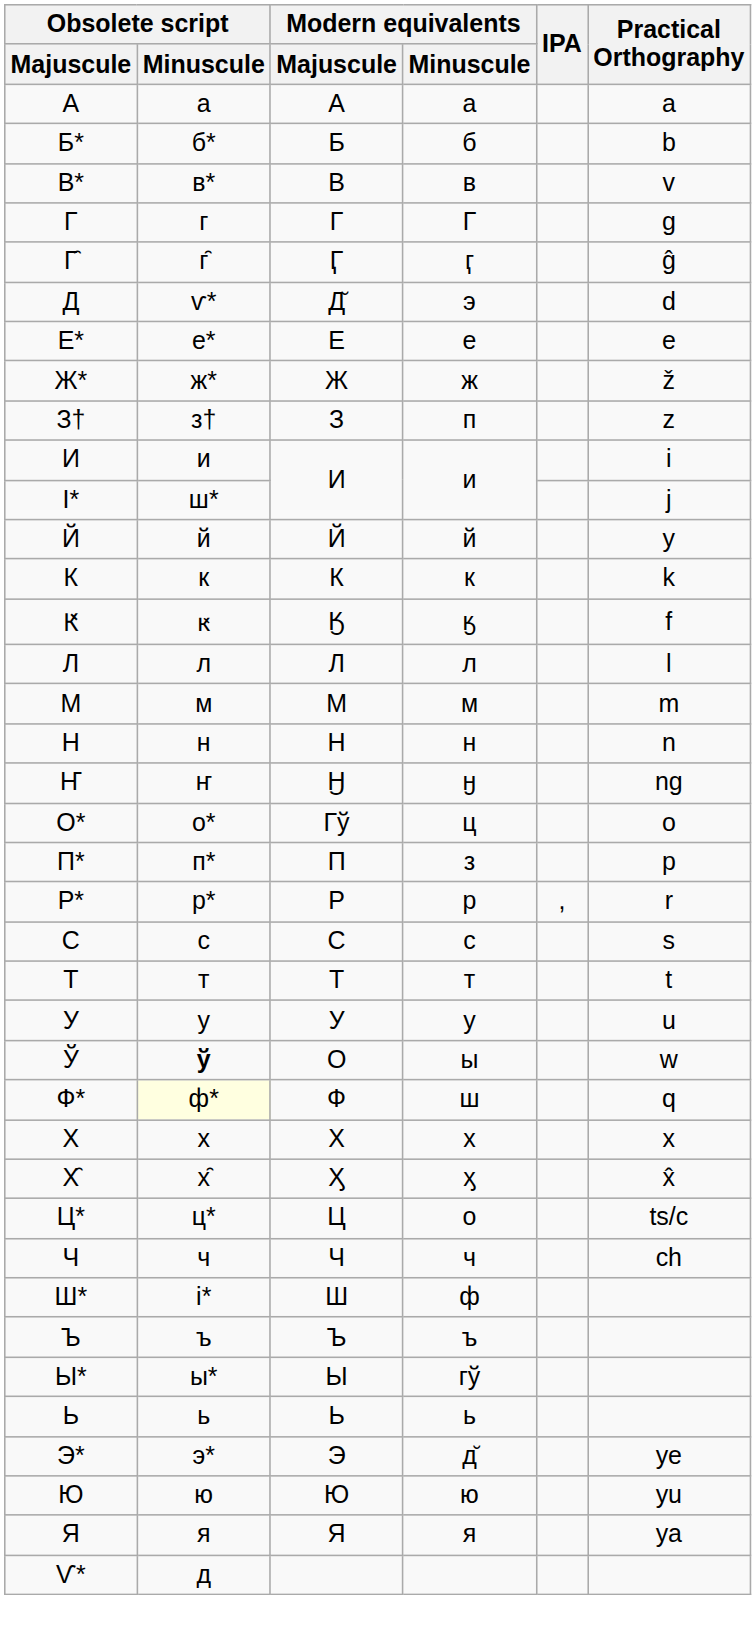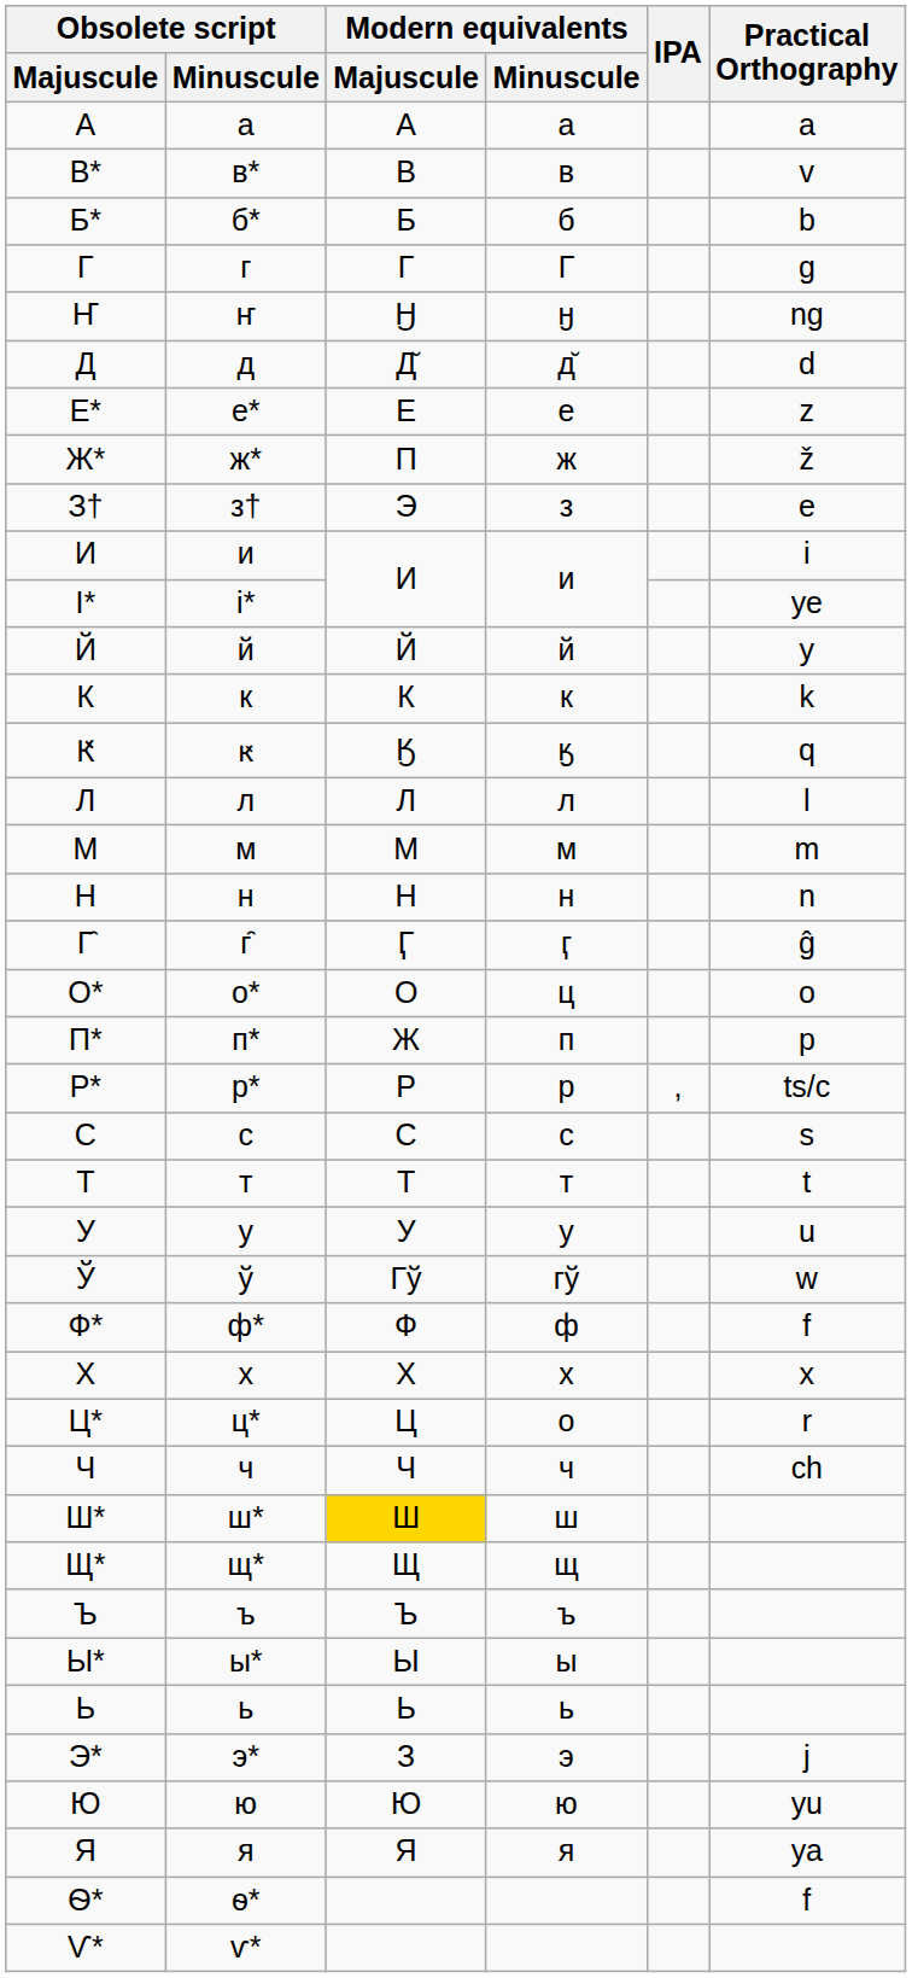 <table class="wikitable" style="text-align:center;">
 <tr>
 <th colspan="2">Obsolete script</th>
 <th colspan="2">Modern equivalents</th>
 <th rowspan="2">IPA</th>
 <th rowspan="2">Practical<br>Orthography</th>
 </tr>
 <tr>
 <th>Majuscule</th>
 <th>Minuscule</th>
 <th>Majuscule</th>
 <th>Minuscule</th>
 </tr>
 <tr>
 <td>А</td>
 <td>а</td>
 <td>А</td>
 <td>а</td>
 <td></td>
 <td>a</td>
 </tr>
 <tr>
+<td>В*</td>
+<td>в*</td>
+<td>В</td>
+<td>в</td>
+<td></td>
+<td>v</td>
+</tr>
+<tr>
 <td>Б*</td>
 <td>б*</td>
 <td>Б</td>
 <td>б</td>
 <td></td>
 <td>b</td>
-</tr>
-<tr>
-<td>В*</td>
-<td>в*</td>
-<td>В</td>
-<td>в</td>
-<td></td>
-<td>v</td>
 </tr>
 <tr>
 <td>Г</td>
 <td>г</td>
 <td>Г</td>
 <td>Г</td>
 <td></td>
 <td>g</td>
 </tr>
 <tr>
-<td>Г̑</td>
-<td>г̑</td>
-<td>Ӷ</td>
-<td>ӷ</td>
+<td>Ҥ</td>
+<td>ҥ</td>
+<td>Ӈ</td>
+<td>ӈ</td>
 <td></td>
-<td>ĝ</td>
+<td>ng</td>
 </tr>
 <tr>
 <td>Д</td>
-<td>ѵ*</td>
+<td>д</td>
 <td>Д̆</td>
-<td>э</td>
+<td>д̆</td>
 <td></td>
 <td>d</td>
 </tr>
 <tr>
 <td>Е*</td>
 <td>е*</td>
 <td>Е</td>
 <td>е</td>
 <td></td>
-<td>e</td>
+<td>z</td>
 </tr>
 <tr>
 <td>Ж*</td>
 <td>ж*</td>
-<td>Ж</td>
+<td>П</td>
 <td>ж</td>
 <td></td>
 <td>ž</td>
 </tr>
 <tr>
 <td>З†</td>
 <td>з†</td>
-<td>З</td>
-<td>п</td>
+<td>Э</td>
+<td>з</td>
 <td></td>
-<td>z</td>
+<td>e</td>
 </tr>
 <tr>
 <td>И</td>
 <td>и</td>
 <td rowspan="2">И</td>
 <td rowspan="2">и</td>
 <td></td>
 <td>i</td>
 </tr>
 <tr>
 <td>І*</td>
-<td>ш*</td>
+<td>і*</td>
 <td></td>
-<td>j</td>
+<td>ye</td>
 </tr>
 <tr>
 <td>Й</td>
 <td>й</td>
 <td>Й</td>
 <td>й</td>
 <td></td>
 <td>y</td>
 </tr>
 <tr>
 <td>К</td>
 <td>к</td>
 <td>К</td>
 <td>к</td>
 <td></td>
 <td>k</td>
 </tr>
 <tr>
 <td>Ԟ</td>
 <td>ԟ</td>
 <td>Ӄ</td>
 <td>ӄ</td>
 <td></td>
-<td>f</td>
+<td>q</td>
 </tr>
 <tr>
 <td>Л</td>
 <td>л</td>
 <td>Л</td>
 <td>л</td>
 <td></td>
 <td>l</td>
 </tr>
 <tr>
 <td>М</td>
 <td>м</td>
 <td>М</td>
 <td>м</td>
 <td></td>
 <td>m</td>
 </tr>
 <tr>
 <td>Н</td>
 <td>н</td>
 <td>Н</td>
 <td>н</td>
 <td></td>
 <td>n</td>
 </tr>
 <tr>
-<td>Ҥ</td>
-<td>ҥ</td>
-<td>Ӈ</td>
-<td>ӈ</td>
+<td>Г̑</td>
+<td>г̑</td>
+<td>Ӷ</td>
+<td>ӷ</td>
 <td></td>
-<td>ng</td>
+<td>ĝ</td>
 </tr>
 <tr>
 <td>О*</td>
 <td>о*</td>
-<td>Гў</td>
+<td>О</td>
 <td>ц</td>
 <td></td>
 <td>o</td>
 </tr>
 <tr>
 <td>П*</td>
 <td>п*</td>
-<td>П</td>
-<td>з</td>
+<td>Ж</td>
+<td>п</td>
 <td></td>
 <td>p</td>
 </tr>
 <tr>
 <td>Р*</td>
 <td>р*</td>
 <td>Р</td>
 <td>р</td>
 <td>, </td>
-<td>r</td>
+<td>ts/c</td>
 </tr>
 <tr>
 <td>С</td>
 <td>с</td>
 <td>С</td>
 <td>с</td>
 <td></td>
 <td>s</td>
 </tr>
 <tr>
 <td>Т</td>
 <td>т</td>
 <td>Т</td>
 <td>т</td>
 <td></td>
 <td>t</td>
 </tr>
 <tr>
 <td>У</td>
 <td>у</td>
 <td>У</td>
 <td>у</td>
 <td></td>
 <td>u</td>
 </tr>
 <tr>
 <td>Ў</td>
-<td><strong>ў</strong></td>
-<td>О</td>
-<td>ы</td>
+<td>ў</td>
+<td>Гў</td>
+<td>гў</td>
 <td></td>
 <td>w</td>
 </tr>
 <tr>
 <td>Ф*</td>
-<td style="background: lightyellow;">ф*</td>
+<td>ф*</td>
 <td>Ф</td>
-<td>ш</td>
+<td>ф</td>
 <td></td>
-<td>q</td>
+<td>f</td>
 </tr>
 <tr>
 <td>Х</td>
 <td>х</td>
 <td>Х</td>
 <td>х</td>
 <td></td>
 <td>x</td>
 </tr>
 <tr>
-<td>Х̑</td>
-<td>х̑</td>
-<td>Ӽ</td>
-<td>ӽ</td>
-<td></td>
-<td>x̂</td>
-</tr>
-<tr>
 <td>Ц*</td>
 <td>ц*</td>
 <td>Ц</td>
 <td>о</td>
 <td></td>
-<td>ts/c</td>
+<td>r</td>
 </tr>
 <tr>
 <td>Ч</td>
 <td>ч</td>
 <td>Ч</td>
 <td>ч</td>
 <td></td>
 <td>ch</td>
 </tr>
 <tr>
 <td>Ш*</td>
-<td>і*</td>
-<td>Ш</td>
-<td>ф</td>
+<td>ш*</td>
+<td style="background: gold;">Ш</td>
+<td>ш</td>
+<td></td>
+<td></td>
+</tr>
+<tr>
+<td>Щ*</td>
+<td>щ*</td>
+<td>Щ</td>
+<td>щ</td>
 <td></td>
 <td></td>
 </tr>
 <tr>
 <td>Ъ</td>
 <td>ъ</td>
 <td>Ъ</td>
 <td>ъ</td>
 <td></td>
 <td></td>
 </tr>
 <tr>
 <td>Ы*</td>
 <td>ы*</td>
 <td>Ы</td>
-<td>гў</td>
+<td>ы</td>
 <td></td>
 <td></td>
 </tr>
 <tr>
 <td>Ь</td>
 <td>ь</td>
 <td>Ь</td>
 <td>ь</td>
 <td></td>
 <td></td>
 </tr>
 <tr>
 <td>Э*</td>
 <td>э*</td>
-<td>Э</td>
-<td>д̆</td>
+<td>З</td>
+<td>э</td>
 <td></td>
-<td>ye</td>
+<td>j</td>
 </tr>
 <tr>
 <td>Ю</td>
 <td>ю</td>
 <td>Ю</td>
 <td>ю</td>
 <td></td>
 <td>yu</td>
 </tr>
 <tr>
 <td>Я</td>
 <td>я</td>
 <td>Я</td>
 <td>я</td>
 <td></td>
 <td>ya</td>
 </tr>
 <tr>
+<td>Ѳ*</td>
+<td>ѳ*</td>
+<td></td>
+<td></td>
+<td></td>
+<td>f</td>
+</tr>
+<tr>
 <td>Ѵ*</td>
-<td>д</td>
+<td>ѵ*</td>
 <td></td>
 <td></td>
 <td></td>
 <td></td>
 </tr>
 </table>
